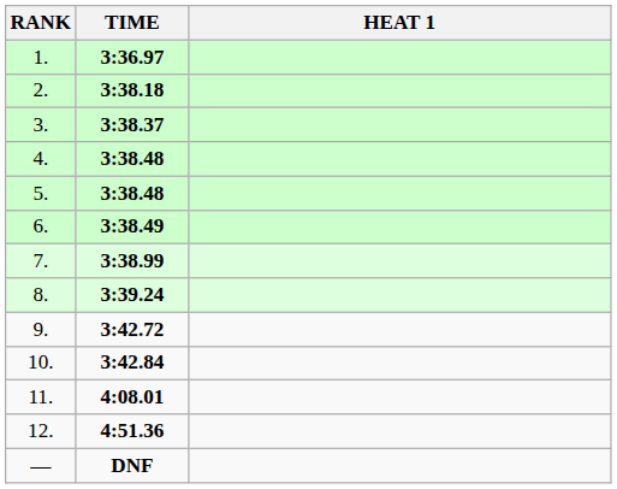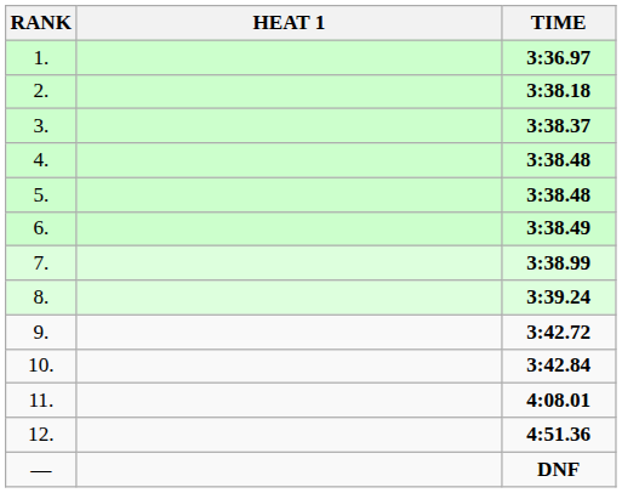 <table class="wikitable" style="border-collapse: collapse; font-size: 90%;">
 <tr>
 <th>RANK</th>
+<th style="width: 20em">HEAT 1</th>
 <th style="width: 5em">TIME</th>
-<th style="width: 20em">HEAT 1</th>
 </tr>
 <tr style="background:#ccffcc;">
 <td align="center">1.</td>
+<td></td>
 <td align="center"><strong>3:36.97</strong></td>
-<td></td>
 </tr>
 <tr style="background:#ccffcc;">
 <td align="center">2.</td>
+<td></td>
 <td align="center"><strong>3:38.18</strong></td>
-<td></td>
 </tr>
 <tr style="background:#ccffcc;">
 <td align="center">3.</td>
+<td></td>
 <td align="center"><strong>3:38.37</strong></td>
-<td></td>
 </tr>
 <tr style="background:#ccffcc;">
 <td align="center">4.</td>
+<td></td>
 <td align="center"><strong>3:38.48</strong></td>
-<td></td>
 </tr>
 <tr style="background:#ccffcc;">
 <td align="center">5.</td>
+<td></td>
 <td align="center"><strong>3:38.48</strong></td>
-<td></td>
 </tr>
 <tr style="background:#ccffcc;">
 <td align="center">6.</td>
+<td></td>
 <td align="center"><strong>3:38.49</strong></td>
-<td></td>
 </tr>
 <tr style="background:#ddffdd;">
 <td align="center">7.</td>
+<td></td>
 <td align="center"><strong>3:38.99</strong></td>
-<td></td>
 </tr>
 <tr style="background:#ddffdd;">
 <td align="center">8.</td>
+<td></td>
 <td align="center"><strong>3:39.24</strong></td>
-<td></td>
 </tr>
 <tr>
 <td align="center">9.</td>
+<td></td>
 <td align="center"><strong>3:42.72</strong></td>
-<td></td>
 </tr>
 <tr>
 <td align="center">10.</td>
+<td></td>
 <td align="center"><strong>3:42.84</strong></td>
-<td></td>
 </tr>
 <tr>
 <td align="center">11.</td>
+<td></td>
 <td align="center"><strong>4:08.01</strong></td>
-<td></td>
 </tr>
 <tr>
 <td align="center">12.</td>
+<td></td>
 <td align="center"><strong>4:51.36</strong></td>
-<td></td>
 </tr>
 <tr>
 <td align="center">—</td>
+<td></td>
 <td align="center"><strong>DNF</strong></td>
-<td></td>
 </tr>
 </table>
